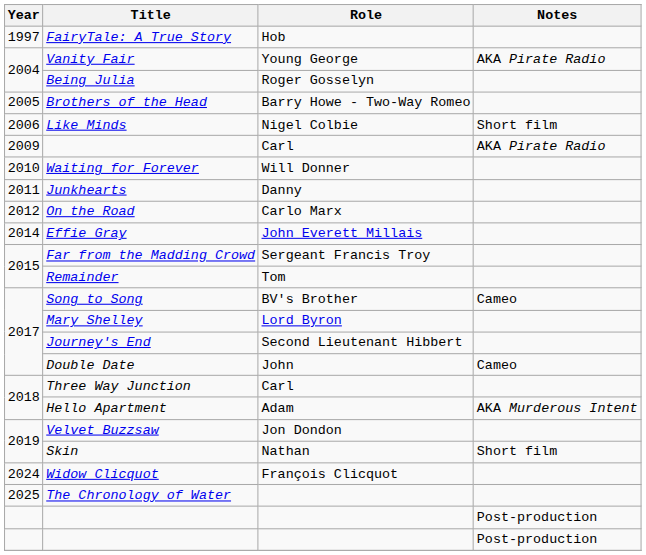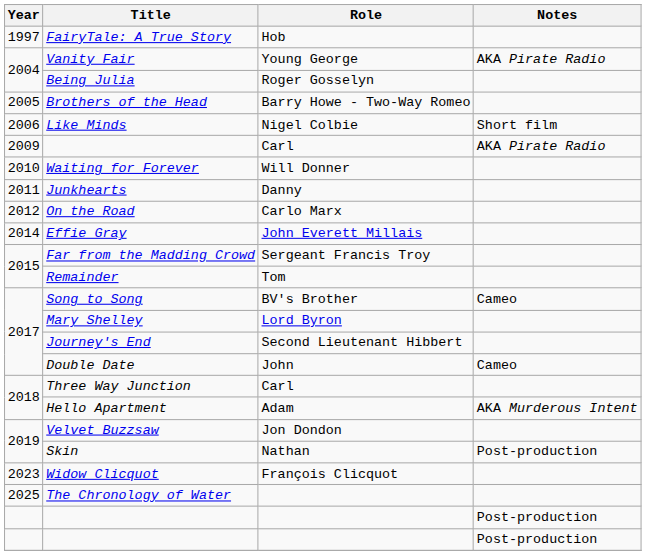 <table class="wikitable sortable">
 <tr>
 <th>Year</th>
 <th>Title</th>
 <th>Role</th>
 <th class="unsortable">Notes</th>
 </tr>
 <tr>
 <td>1997</td>
 <td><em><a href='#'>FairyTale: A True Story</a></em></td>
 <td>Hob</td>
 <td></td>
 </tr>
 <tr>
 <td rowspan="2">2004</td>
 <td><em><a href='#'>Vanity Fair</a></em></td>
 <td>Young George</td>
 <td>AKA <em>Pirate Radio</em></td>
 </tr>
 <tr>
 <td><em><a href='#'>Being Julia</a></em></td>
 <td>Roger Gosselyn</td>
 <td></td>
 </tr>
 <tr>
 <td>2005</td>
 <td><em><a href='#'>Brothers of the Head</a></em></td>
 <td>Barry Howe - Two-Way Romeo</td>
 <td></td>
 </tr>
 <tr>
 <td>2006</td>
 <td><em><a href='#'>Like Minds</a></em></td>
 <td>Nigel Colbie</td>
 <td>Short film</td>
 </tr>
 <tr>
 <td>2009</td>
 <td><em></em></td>
 <td>Carl</td>
 <td>AKA <em>Pirate Radio</em></td>
 </tr>
 <tr>
 <td>2010</td>
 <td><em><a href='#'>Waiting for Forever</a></em></td>
 <td>Will Donner</td>
 <td></td>
 </tr>
 <tr>
 <td>2011</td>
 <td><em><a href='#'>Junkhearts</a></em></td>
 <td>Danny</td>
 <td></td>
 </tr>
 <tr>
 <td>2012</td>
 <td><em><a href='#'>On the Road</a></em></td>
 <td>Carlo Marx</td>
 <td></td>
 </tr>
 <tr>
 <td>2014</td>
 <td><em><a href='#'>Effie Gray</a></em></td>
 <td><a href='#'>John Everett Millais</a></td>
 <td></td>
 </tr>
 <tr>
 <td rowspan="2">2015</td>
 <td><em><a href='#'>Far from the Madding Crowd</a></em></td>
 <td>Sergeant Francis Troy</td>
 <td></td>
 </tr>
 <tr>
 <td><em><a href='#'>Remainder</a></em></td>
 <td>Tom</td>
 <td></td>
 </tr>
 <tr>
 <td rowspan="4">2017</td>
 <td><em><a href='#'>Song to Song</a></em></td>
 <td>BV's Brother</td>
 <td>Cameo</td>
 </tr>
 <tr>
 <td><em><a href='#'>Mary Shelley</a></em></td>
 <td><a href='#'>Lord Byron</a></td>
 <td></td>
 </tr>
 <tr>
 <td><em><a href='#'>Journey's End</a></em></td>
 <td>Second Lieutenant Hibbert</td>
 <td></td>
 </tr>
 <tr>
 <td><em>Double Date</em></td>
 <td>John</td>
 <td>Cameo</td>
 </tr>
 <tr>
 <td rowspan="2">2018</td>
 <td><em>Three Way Junction</em></td>
 <td>Carl</td>
 <td></td>
 </tr>
 <tr>
 <td><em>Hello Apartment</em></td>
 <td>Adam</td>
 <td>AKA <em>Murderous Intent</em></td>
 </tr>
 <tr>
 <td rowspan="2">2019</td>
 <td><em><a href='#'>Velvet Buzzsaw</a></em></td>
 <td>Jon Dondon</td>
 <td></td>
 </tr>
 <tr>
 <td><em>Skin</em></td>
 <td>Nathan</td>
-<td>Short film</td>
+<td>Post-production</td>
 </tr>
 <tr>
-<td>2024</td>
+<td>2023</td>
 <td><em><a href='#'>Widow Clicquot</a></em></td>
 <td>François Clicquot</td>
 <td></td>
 </tr>
 <tr>
 <td>2025</td>
 <td><em><a href='#'>The Chronology of Water</a></em></td>
 <td></td>
 <td></td>
 </tr>
 <tr>
 <td></td>
 <td></td>
 <td></td>
 <td>Post-production</td>
 </tr>
 <tr>
 <td></td>
 <td></td>
 <td></td>
 <td>Post-production</td>
 </tr>
 <tr>
 </tr>
 </table>
